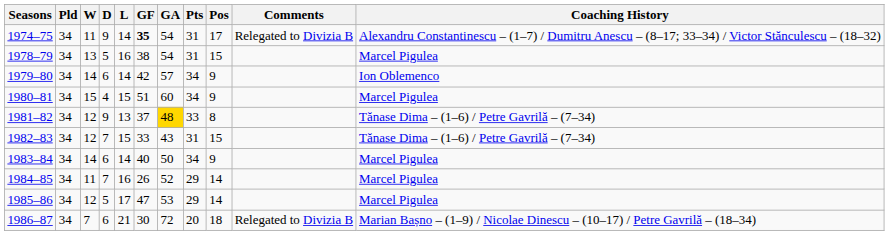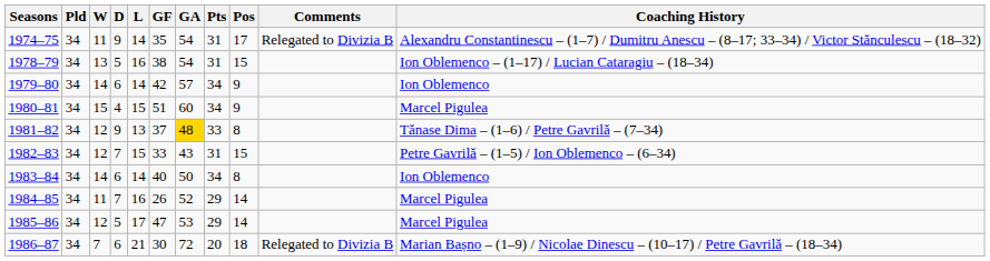 <table class="wikitable">
 <tr>
 <th>Seasons</th>
 <th>Pld</th>
 <th>W</th>
 <th>D</th>
 <th>L</th>
 <th>GF</th>
 <th>GA</th>
 <th>Pts</th>
 <th>Pos</th>
 <th>Comments</th>
 <th>Coaching History</th>
 </tr>
 <tr>
 <td><a href='#'>1974–75</a></td>
 <td>34</td>
 <td>11</td>
 <td>9</td>
 <td>14</td>
-<td><strong>35</strong></td>
+<td>35</td>
 <td>54</td>
 <td>31</td>
 <td>17</td>
 <td>Relegated to <a href='#'>Divizia B</a></td>
 <td><a href='#'>Alexandru Constantinescu</a> – (1–7) / <a href='#'>Dumitru Anescu</a> – (8–17; 33–34) / <a href='#'>Victor Stănculescu</a> – (18–32)</td>
 </tr>
 <tr>
 <td><a href='#'>1978–79</a></td>
 <td>34</td>
 <td>13</td>
 <td>5</td>
 <td>16</td>
 <td>38</td>
 <td>54</td>
 <td>31</td>
 <td>15</td>
 <td></td>
-<td><a href='#'>Marcel Pigulea</a></td>
+<td><a href='#'>Ion Oblemenco</a> – (1–17) / <a href='#'>Lucian Cataragiu</a> – (18–34)</td>
 </tr>
 <tr>
 <td><a href='#'>1979–80</a></td>
 <td>34</td>
 <td>14</td>
 <td>6</td>
 <td>14</td>
 <td>42</td>
 <td>57</td>
 <td>34</td>
 <td>9</td>
 <td></td>
 <td><a href='#'>Ion Oblemenco</a></td>
 </tr>
 <tr>
 <td><a href='#'>1980–81</a></td>
 <td>34</td>
 <td>15</td>
 <td>4</td>
 <td>15</td>
 <td>51</td>
 <td>60</td>
 <td>34</td>
 <td>9</td>
 <td></td>
 <td><a href='#'>Marcel Pigulea</a></td>
 </tr>
 <tr>
 <td><a href='#'>1981–82</a></td>
 <td>34</td>
 <td>12</td>
 <td>9</td>
 <td>13</td>
 <td>37</td>
 <td style="background: gold;">48</td>
 <td>33</td>
 <td>8</td>
 <td></td>
 <td><a href='#'>Tănase Dima</a> – (1–6) / <a href='#'>Petre Gavrilă</a> – (7–34)</td>
 </tr>
 <tr>
 <td><a href='#'>1982–83</a></td>
 <td>34</td>
 <td>12</td>
 <td>7</td>
 <td>15</td>
 <td>33</td>
 <td>43</td>
 <td>31</td>
 <td>15</td>
 <td></td>
-<td><a href='#'>Tănase Dima</a> – (1–6) / <a href='#'>Petre Gavrilă</a> – (7–34)</td>
+<td><a href='#'>Petre Gavrilă</a> – (1–5) / <a href='#'>Ion Oblemenco</a> – (6–34)</td>
 </tr>
 <tr>
 <td><a href='#'>1983–84</a></td>
 <td>34</td>
 <td>14</td>
 <td>6</td>
 <td>14</td>
 <td>40</td>
 <td>50</td>
 <td>34</td>
-<td>9</td>
+<td>8</td>
 <td></td>
-<td><a href='#'>Marcel Pigulea</a></td>
+<td><a href='#'>Ion Oblemenco</a></td>
 </tr>
 <tr>
 <td><a href='#'>1984–85</a></td>
 <td>34</td>
 <td>11</td>
 <td>7</td>
 <td>16</td>
 <td>26</td>
 <td>52</td>
 <td>29</td>
 <td>14</td>
 <td></td>
 <td><a href='#'>Marcel Pigulea</a></td>
 </tr>
 <tr>
 <td><a href='#'>1985–86</a></td>
 <td>34</td>
 <td>12</td>
 <td>5</td>
 <td>17</td>
 <td>47</td>
 <td>53</td>
 <td>29</td>
 <td>14</td>
 <td></td>
 <td><a href='#'>Marcel Pigulea</a></td>
 </tr>
 <tr>
 <td><a href='#'>1986–87</a></td>
 <td>34</td>
 <td>7</td>
 <td>6</td>
 <td>21</td>
 <td>30</td>
 <td>72</td>
 <td>20</td>
 <td>18</td>
 <td>Relegated to <a href='#'>Divizia B</a></td>
 <td><a href='#'>Marian Bașno</a> – (1–9) / <a href='#'>Nicolae Dinescu</a> – (10–17) / <a href='#'>Petre Gavrilă</a> – (18–34)</td>
 </tr>
 </table>
